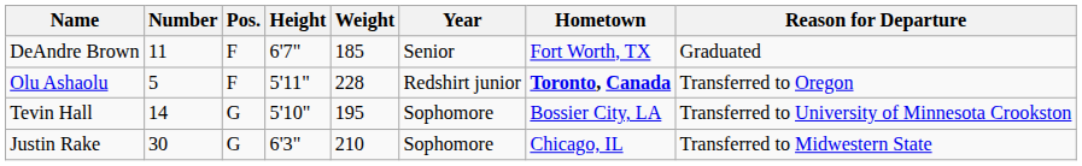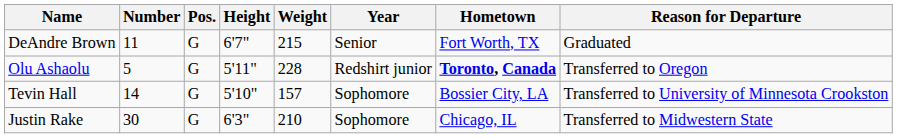 <table class="wikitable sortable">
 <tr>
 <th>Name</th>
 <th>Number</th>
 <th>Pos.</th>
 <th>Height</th>
 <th>Weight</th>
 <th>Year</th>
 <th>Hometown</th>
 <th>Reason for Departure</th>
 </tr>
 <tr>
 <td>DeAndre Brown</td>
 <td>11</td>
-<td>F</td>
+<td>G</td>
 <td>6'7"</td>
-<td>185</td>
+<td>215</td>
 <td>Senior</td>
 <td><a href='#'>Fort Worth, TX</a></td>
 <td>Graduated</td>
 </tr>
 <tr>
 <td><a href='#'>Olu Ashaolu</a></td>
 <td>5</td>
-<td>F</td>
+<td>G</td>
 <td>5'11"</td>
 <td>228</td>
 <td>Redshirt junior</td>
 <td><strong><a href='#'>Toronto</a>, <a href='#'>Canada</a></strong></td>
 <td>Transferred to <a href='#'>Oregon</a></td>
 </tr>
 <tr>
 <td>Tevin Hall</td>
 <td>14</td>
 <td>G</td>
 <td>5'10"</td>
-<td>195</td>
+<td>157</td>
 <td>Sophomore</td>
 <td><a href='#'>Bossier City, LA</a></td>
 <td>Transferred to <a href='#'>University of Minnesota Crookston</a></td>
 </tr>
 <tr>
 <td>Justin Rake</td>
 <td>30</td>
 <td>G</td>
 <td>6'3"</td>
 <td>210</td>
 <td>Sophomore</td>
 <td><a href='#'>Chicago, IL</a></td>
 <td>Transferred to <a href='#'>Midwestern State</a></td>
 </tr>
 </table>
